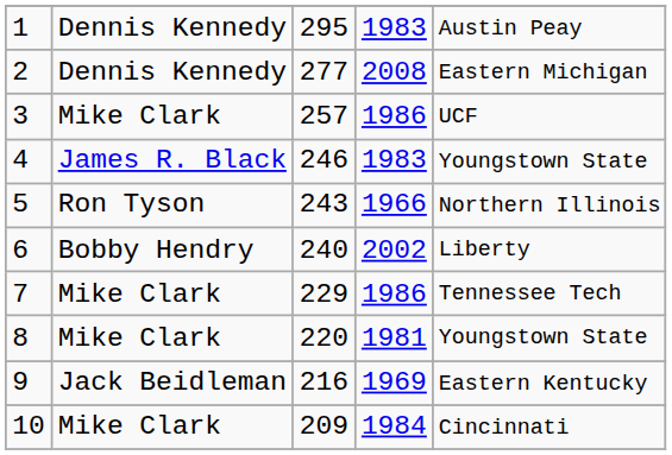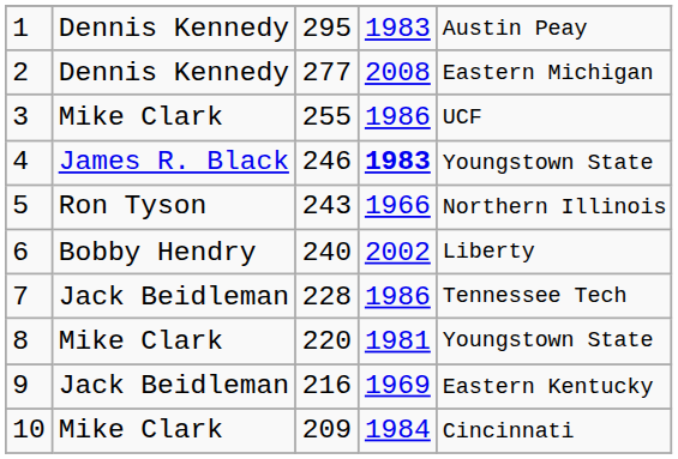 <table class="wikitable">
 <tr>
 </tr>
 <tr>
 <td>1</td>
 <td>Dennis Kennedy</td>
 <td>295</td>
 <td><a href='#'>1983</a></td>
 <td style="font-size:80%;">Austin Peay</td>
 </tr>
 <tr>
 <td>2</td>
 <td>Dennis Kennedy</td>
 <td>277</td>
 <td><a href='#'>2008</a></td>
 <td style="font-size:80%;">Eastern Michigan</td>
 </tr>
 <tr>
 <td>3</td>
 <td>Mike Clark</td>
-<td>257</td>
+<td>255</td>
 <td><a href='#'>1986</a></td>
 <td style="font-size:80%;">UCF</td>
 </tr>
 <tr>
 <td>4</td>
 <td><a href='#'>James R. Black</a></td>
 <td>246</td>
-<td><a href='#'>1983</a></td>
+<td><strong><a href='#'>1983</a></strong></td>
 <td style="font-size:80%;">Youngstown State</td>
 </tr>
 <tr>
 <td>5</td>
 <td>Ron Tyson</td>
 <td>243</td>
 <td><a href='#'>1966</a></td>
 <td style="font-size:80%;">Northern Illinois</td>
 </tr>
 <tr>
 <td>6</td>
 <td>Bobby Hendry</td>
 <td>240</td>
 <td><a href='#'>2002</a></td>
 <td style="font-size:80%;">Liberty</td>
 </tr>
 <tr>
 <td>7</td>
-<td>Mike Clark</td>
-<td>229</td>
+<td>Jack Beidleman</td>
+<td>228</td>
 <td><a href='#'>1986</a></td>
 <td style="font-size:80%;">Tennessee Tech</td>
 </tr>
 <tr>
 <td>8</td>
 <td>Mike Clark</td>
 <td>220</td>
 <td><a href='#'>1981</a></td>
 <td style="font-size:80%;">Youngstown State</td>
 </tr>
 <tr>
 <td>9</td>
 <td>Jack Beidleman</td>
 <td>216</td>
 <td><a href='#'>1969</a></td>
 <td style="font-size:80%;">Eastern Kentucky</td>
 </tr>
 <tr>
 <td>10</td>
 <td>Mike Clark</td>
 <td>209</td>
 <td><a href='#'>1984</a></td>
 <td style="font-size:80%;">Cincinnati</td>
 </tr>
 </table>
